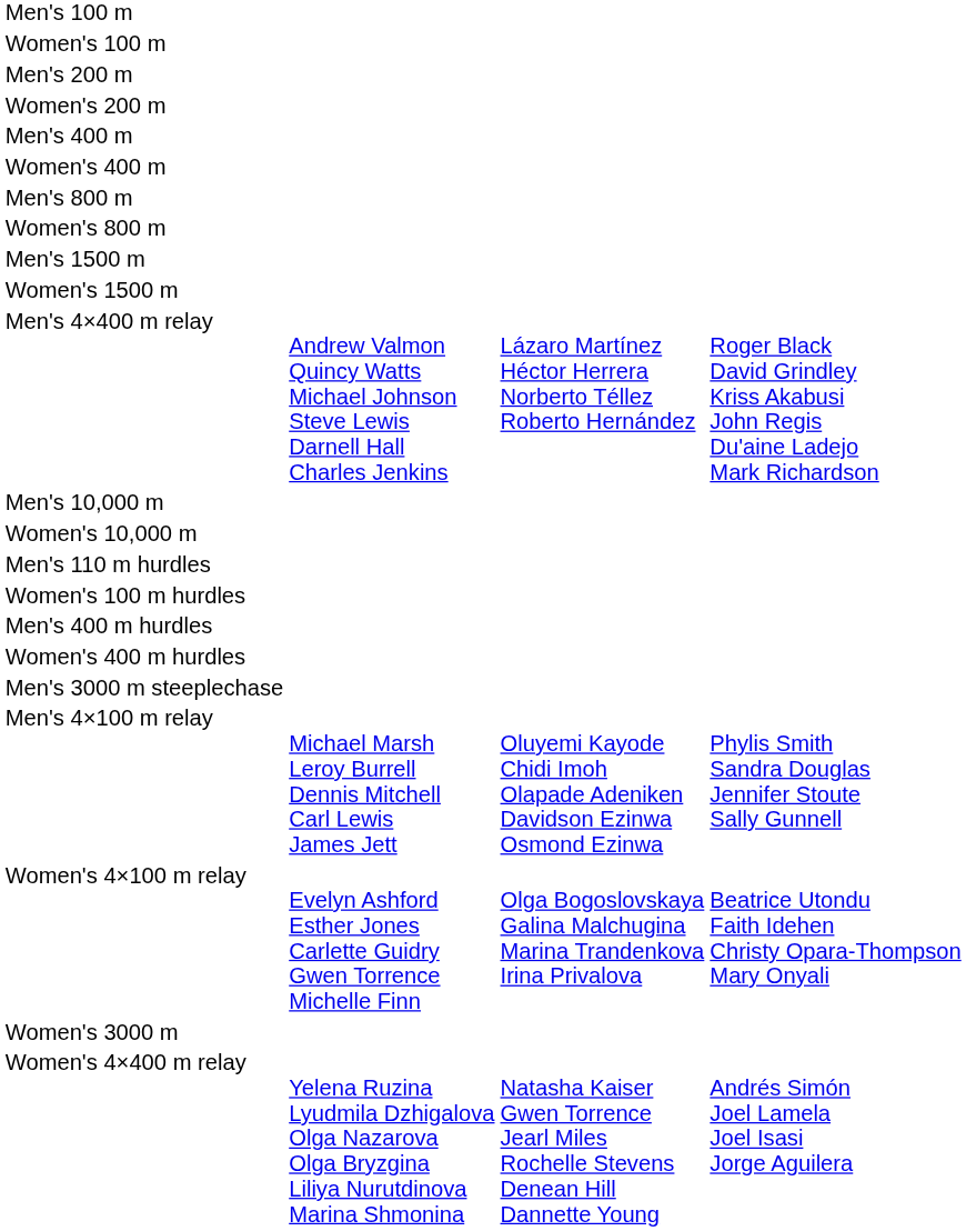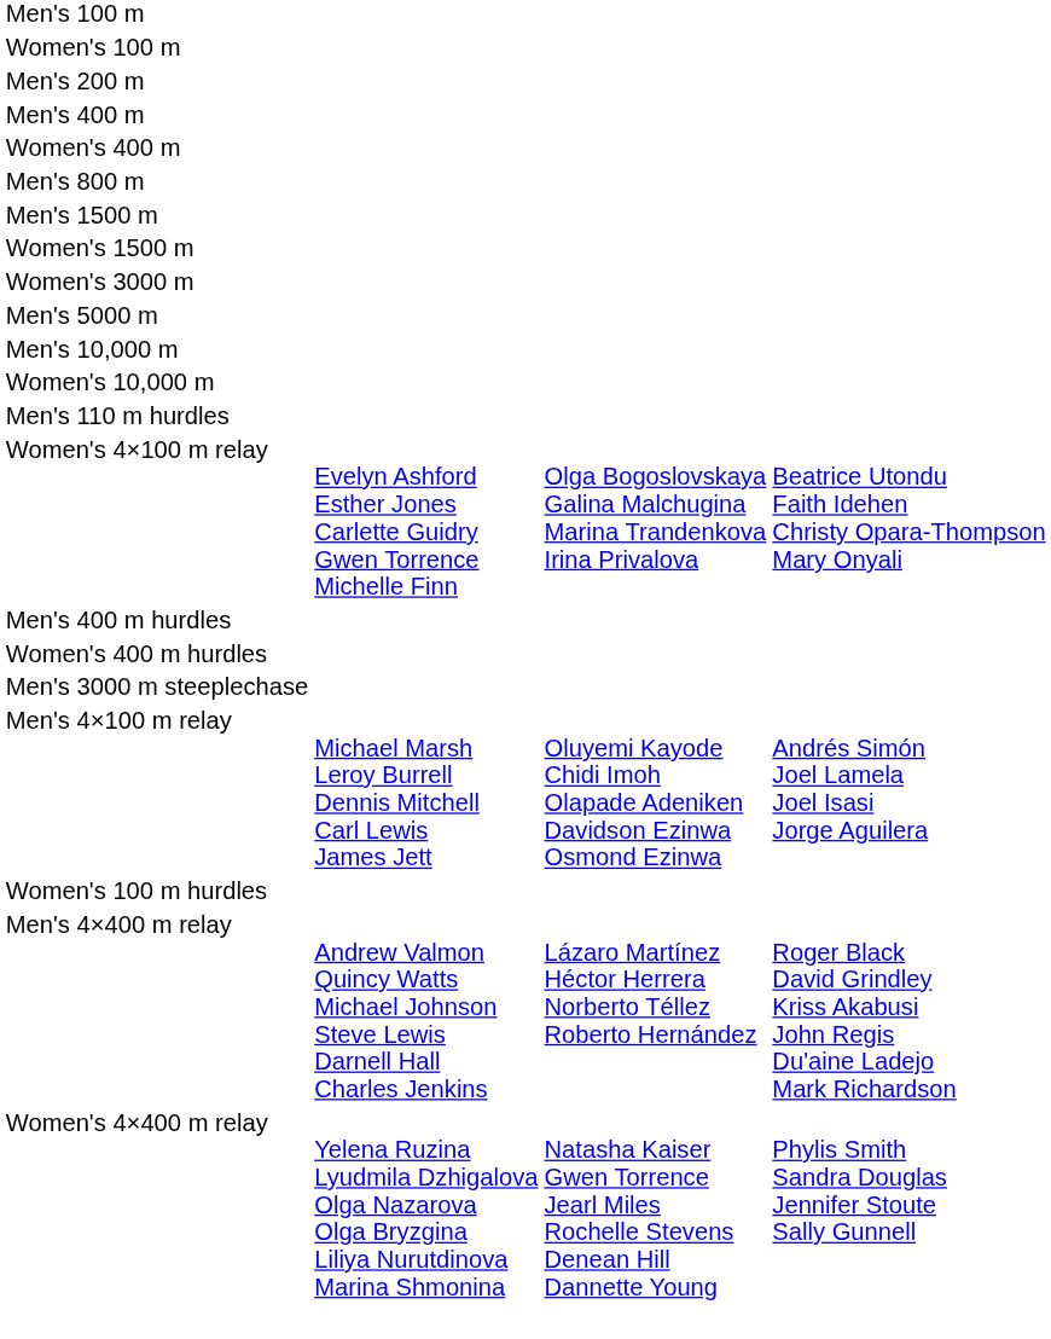 <table>
 <tr>
 <td>Men's 100 m<br></td>
 <td></td>
 <td></td>
 <td></td>
 </tr>
 <tr>
 <td>Women's 100 m<br></td>
 <td></td>
 <td></td>
 <td></td>
 </tr>
 <tr>
 <td>Men's 200 m<br></td>
-<td></td>
-<td></td>
-<td></td>
-</tr>
-<tr>
-<td>Women's 200 m<br></td>
 <td></td>
 <td></td>
 <td></td>
 </tr>
 <tr>
 <td>Men's 400 m<br></td>
 <td></td>
 <td></td>
 <td></td>
 </tr>
 <tr>
 <td>Women's 400 m<br></td>
 <td></td>
 <td></td>
 <td></td>
 </tr>
 <tr>
 <td>Men's 800 m<br></td>
 <td></td>
 <td></td>
 <td></td>
 </tr>
 <tr>
-<td>Women's 800 m<br></td>
-<td></td>
-<td></td>
-<td></td>
-</tr>
-<tr>
 <td>Men's 1500 m<br></td>
 <td></td>
 <td></td>
 <td></td>
 </tr>
 <tr>
 <td>Women's 1500 m<br></td>
 <td></td>
 <td></td>
 <td></td>
 </tr>
-<tr valign="top">
-<td>Men's 4×400 m relay<br></td>
-<td valign="top"><br><a href='#'>Andrew Valmon</a><br><a href='#'>Quincy Watts</a><br><a href='#'>Michael Johnson</a><br><a href='#'>Steve Lewis</a><br><a href='#'>Darnell Hall</a><br><a href='#'>Charles Jenkins</a></td>
-<td valign="top"><br><a href='#'>Lázaro Martínez</a><br><a href='#'>Héctor Herrera</a><br><a href='#'>Norberto Téllez</a><br><a href='#'>Roberto Hernández</a></td>
-<td valign="top"><br><a href='#'>Roger Black</a><br><a href='#'>David Grindley</a><br><a href='#'>Kriss Akabusi</a><br><a href='#'>John Regis</a><br><a href='#'>Du'aine Ladejo</a><br><a href='#'>Mark Richardson</a></td>
+<tr>
+<td>Women's 3000 m<br></td>
+<td></td>
+<td></td>
+<td></td>
+</tr>
+<tr>
+<td>Men's 5000 m<br></td>
+<td></td>
+<td></td>
+<td></td>
 </tr>
 <tr>
 <td>Men's 10,000 m<br></td>
 <td></td>
 <td></td>
 <td></td>
 </tr>
 <tr>
 <td>Women's 10,000 m<br></td>
 <td></td>
 <td></td>
 <td></td>
 </tr>
 <tr>
 <td>Men's 110 m hurdles<br></td>
 <td></td>
 <td></td>
 <td></td>
 </tr>
-<tr>
-<td>Women's 100 m hurdles<br></td>
-<td></td>
-<td></td>
-<td></td>
+<tr valign="top">
+<td>Women's 4×100 m relay<br></td>
+<td valign="top"><br><a href='#'>Evelyn Ashford</a><br><a href='#'>Esther Jones</a><br><a href='#'>Carlette Guidry</a><br><a href='#'>Gwen Torrence</a><br><a href='#'>Michelle Finn</a></td>
+<td valign="top"><br><a href='#'>Olga Bogoslovskaya</a><br><a href='#'>Galina Malchugina</a><br><a href='#'>Marina Trandenkova</a><br><a href='#'>Irina Privalova</a></td>
+<td valign="top"><br><a href='#'>Beatrice Utondu</a><br><a href='#'>Faith Idehen</a><br><a href='#'>Christy Opara-Thompson</a><br><a href='#'>Mary Onyali</a></td>
 </tr>
 <tr>
 <td>Men's 400 m hurdles<br></td>
 <td></td>
 <td></td>
 <td></td>
 </tr>
 <tr>
 <td>Women's 400 m hurdles<br></td>
 <td></td>
 <td></td>
 <td></td>
 </tr>
 <tr>
 <td>Men's 3000 m steeplechase<br></td>
 <td></td>
 <td></td>
 <td></td>
 </tr>
 <tr valign="top">
 <td>Men's 4×100 m relay<br></td>
 <td valign="top"><br><a href='#'>Michael Marsh</a><br><a href='#'>Leroy Burrell</a><br><a href='#'>Dennis Mitchell</a><br><a href='#'>Carl Lewis</a><br><a href='#'>James Jett</a></td>
 <td valign=top><br><a href='#'>Oluyemi Kayode</a><br><a href='#'>Chidi Imoh</a><br><a href='#'>Olapade Adeniken</a><br><a href='#'>Davidson Ezinwa</a><br><a href='#'>Osmond Ezinwa</a></td>
-<td valign="top"><br><a href='#'>Phylis Smith</a><br><a href='#'>Sandra Douglas</a><br><a href='#'>Jennifer Stoute</a><br><a href='#'>Sally Gunnell</a></td>
-</tr>
-<tr valign="top">
-<td>Women's 4×100 m relay<br></td>
-<td valign="top"><br><a href='#'>Evelyn Ashford</a><br><a href='#'>Esther Jones</a><br><a href='#'>Carlette Guidry</a><br><a href='#'>Gwen Torrence</a><br><a href='#'>Michelle Finn</a></td>
-<td valign="top"><br><a href='#'>Olga Bogoslovskaya</a><br><a href='#'>Galina Malchugina</a><br><a href='#'>Marina Trandenkova</a><br><a href='#'>Irina Privalova</a></td>
-<td valign="top"><br><a href='#'>Beatrice Utondu</a><br><a href='#'>Faith Idehen</a><br><a href='#'>Christy Opara-Thompson</a><br><a href='#'>Mary Onyali</a></td>
+<td valign="top"><br><a href='#'>Andrés Simón</a><br><a href='#'>Joel Lamela</a><br><a href='#'>Joel Isasi</a><br><a href='#'>Jorge Aguilera</a></td>
 </tr>
 <tr>
-<td>Women's 3000 m<br></td>
+<td>Women's 100 m hurdles<br></td>
 <td></td>
 <td></td>
 <td></td>
 </tr>
 <tr valign="top">
+<td>Men's 4×400 m relay<br></td>
+<td valign="top"><br><a href='#'>Andrew Valmon</a><br><a href='#'>Quincy Watts</a><br><a href='#'>Michael Johnson</a><br><a href='#'>Steve Lewis</a><br><a href='#'>Darnell Hall</a><br><a href='#'>Charles Jenkins</a></td>
+<td valign="top"><br><a href='#'>Lázaro Martínez</a><br><a href='#'>Héctor Herrera</a><br><a href='#'>Norberto Téllez</a><br><a href='#'>Roberto Hernández</a></td>
+<td valign="top"><br><a href='#'>Roger Black</a><br><a href='#'>David Grindley</a><br><a href='#'>Kriss Akabusi</a><br><a href='#'>John Regis</a><br><a href='#'>Du'aine Ladejo</a><br><a href='#'>Mark Richardson</a></td>
+</tr>
+<tr valign="top">
 <td>Women's 4×400 m relay<br></td>
 <td valign="top"><br><a href='#'>Yelena Ruzina</a><br><a href='#'>Lyudmila Dzhigalova</a><br><a href='#'>Olga Nazarova</a><br><a href='#'>Olga Bryzgina</a><br><a href='#'>Liliya Nurutdinova</a><br><a href='#'>Marina Shmonina</a></td>
 <td valign="top"><br><a href='#'>Natasha Kaiser</a><br><a href='#'>Gwen Torrence</a><br><a href='#'>Jearl Miles</a><br><a href='#'>Rochelle Stevens</a><br><a href='#'>Denean Hill</a><br><a href='#'>Dannette Young</a></td>
-<td valign="top"><br><a href='#'>Andrés Simón</a><br><a href='#'>Joel Lamela</a><br><a href='#'>Joel Isasi</a><br><a href='#'>Jorge Aguilera</a></td>
+<td valign="top"><br><a href='#'>Phylis Smith</a><br><a href='#'>Sandra Douglas</a><br><a href='#'>Jennifer Stoute</a><br><a href='#'>Sally Gunnell</a></td>
 </tr>
 </table>
